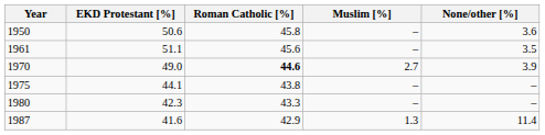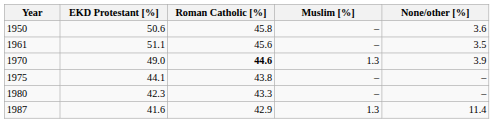 <table class="wikitable">
 <tr>
 <th style="width:60pt;">Year</th>
 <th style="width:120pt;">EKD Protestant [%]</th>
 <th style="width:120pt;">Roman Catholic [%]</th>
 <th style="width:120pt;">Muslim [%]</th>
 <th style="width:120pt;">None/other [%]</th>
 </tr>
 <tr>
 <td>1950</td>
 <td style="text-align:right;">50.6</td>
 <td style="text-align:right;">45.8</td>
 <td style="text-align:right;">–</td>
 <td style="text-align:right;">3.6</td>
 </tr>
 <tr>
 <td>1961</td>
 <td style="text-align:right;">51.1</td>
 <td style="text-align:right;">45.6</td>
 <td style="text-align:right;">–</td>
 <td style="text-align:right;">3.5</td>
 </tr>
 <tr>
 <td>1970</td>
 <td style="text-align:right;">49.0</td>
 <td style="text-align:right;"><strong>44.6</strong></td>
-<td style="text-align:right;">2.7</td>
+<td style="text-align:right;">1.3</td>
 <td style="text-align:right;">3.9</td>
 </tr>
 <tr>
 <td>1975</td>
 <td style="text-align:right;">44.1</td>
 <td style="text-align:right;">43.8</td>
 <td style="text-align:right;">–</td>
 <td style="text-align:right;">–</td>
 </tr>
 <tr>
 <td>1980</td>
 <td style="text-align:right;">42.3</td>
 <td style="text-align:right;">43.3</td>
 <td style="text-align:right;">–</td>
 <td style="text-align:right;">–</td>
 </tr>
 <tr>
 <td>1987</td>
 <td style="text-align:right;">41.6</td>
 <td style="text-align:right;">42.9</td>
 <td style="text-align:right;">1.3</td>
 <td style="text-align:right;">11.4</td>
 </tr>
 </table>
